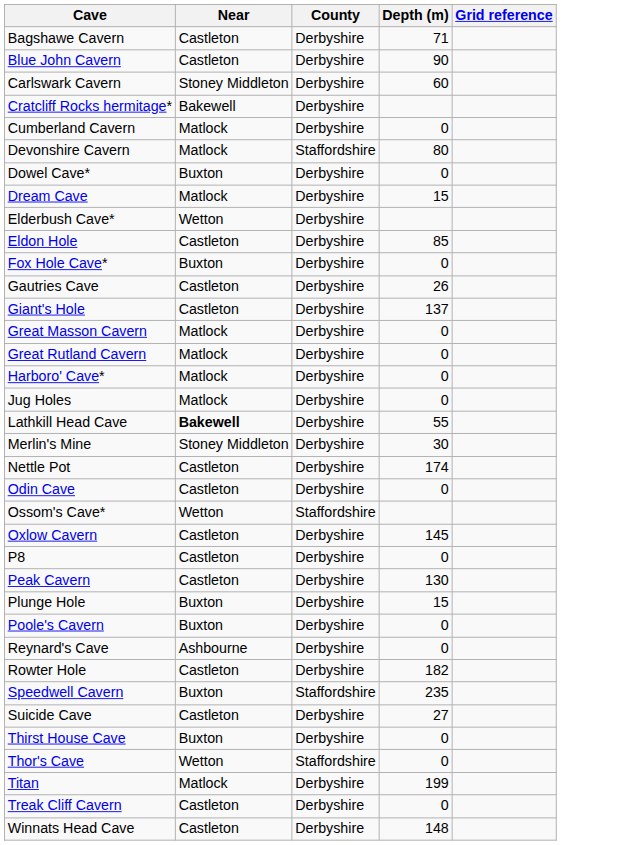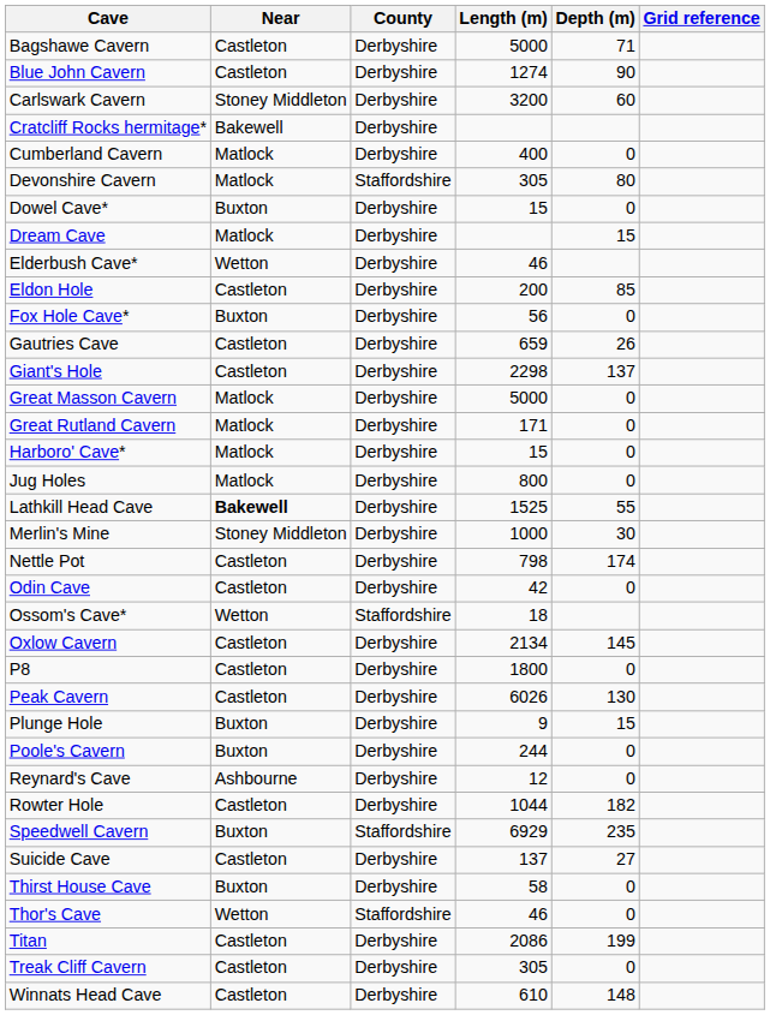 <table class="wikitable sortable">
 <tr>
 <th>Cave</th>
 <th>Near</th>
 <th>County</th>
+<th>Length (m)</th>
 <th>Depth (m)</th>
 <th><a href='#'>Grid reference</a></th>
 </tr>
 <tr>
 <td>Bagshawe Cavern</td>
 <td>Castleton</td>
 <td>Derbyshire</td>
+<td align="right">5000</td>
 <td align="right">71</td>
 <td></td>
 </tr>
 <tr>
 <td><a href='#'>Blue John Cavern</a></td>
 <td>Castleton</td>
 <td>Derbyshire</td>
+<td align="right">1274</td>
 <td align="right">90</td>
 <td></td>
 </tr>
 <tr>
 <td>Carlswark Cavern</td>
 <td>Stoney Middleton</td>
 <td>Derbyshire</td>
+<td align="right">3200</td>
 <td align="right">60</td>
 <td></td>
 </tr>
 <tr>
 <td><a href='#'>Cratcliff Rocks hermitage</a>* </td>
 <td>Bakewell</td>
 <td>Derbyshire</td>
 <td align="right"></td>
+<td align="right"></td>
 <td></td>
 </tr>
 <tr>
 <td>Cumberland Cavern</td>
 <td>Matlock</td>
 <td>Derbyshire</td>
+<td align="right">400</td>
 <td align="right">0</td>
 <td></td>
 </tr>
 <tr>
 <td>Devonshire Cavern</td>
 <td>Matlock</td>
 <td>Staffordshire</td>
+<td align="right">305</td>
 <td align="right">80</td>
 <td></td>
 </tr>
 <tr>
 <td>Dowel Cave* </td>
 <td>Buxton</td>
 <td>Derbyshire</td>
+<td align="right">15</td>
 <td align="right">0</td>
 <td></td>
 </tr>
 <tr>
 <td><a href='#'>Dream Cave</a></td>
 <td>Matlock</td>
 <td>Derbyshire</td>
+<td align="right"></td>
 <td align="right">15</td>
 <td></td>
 </tr>
 <tr>
 <td>Elderbush Cave* </td>
 <td>Wetton</td>
 <td>Derbyshire</td>
+<td align="right">46</td>
 <td align="right"></td>
 <td></td>
 </tr>
 <tr>
 <td><a href='#'>Eldon Hole</a></td>
 <td>Castleton</td>
 <td>Derbyshire</td>
+<td align="right">200</td>
 <td align="right">85</td>
 <td></td>
 </tr>
 <tr>
 <td><a href='#'>Fox Hole Cave</a>* </td>
 <td>Buxton</td>
 <td>Derbyshire</td>
+<td align="right">56</td>
 <td align="right">0</td>
 <td></td>
 </tr>
 <tr>
 <td>Gautries Cave</td>
 <td>Castleton</td>
 <td>Derbyshire</td>
+<td align="right">659</td>
 <td align="right">26</td>
 <td></td>
 </tr>
 <tr>
 <td><a href='#'>Giant's Hole</a></td>
 <td>Castleton</td>
 <td>Derbyshire</td>
+<td align="right">2298</td>
 <td align="right">137</td>
 <td></td>
 </tr>
 <tr>
 <td><a href='#'>Great Masson Cavern</a></td>
 <td>Matlock</td>
 <td>Derbyshire</td>
+<td align="right">5000</td>
 <td align="right">0</td>
 <td></td>
 </tr>
 <tr>
 <td><a href='#'>Great Rutland Cavern</a></td>
 <td>Matlock</td>
 <td>Derbyshire</td>
+<td align="right">171</td>
 <td align="right">0</td>
 <td></td>
 </tr>
 <tr>
 <td><a href='#'>Harboro' Cave</a>* </td>
 <td>Matlock</td>
 <td>Derbyshire</td>
+<td align="right">15</td>
 <td align="right">0</td>
 <td></td>
 </tr>
 <tr>
 <td>Jug Holes</td>
 <td>Matlock</td>
 <td>Derbyshire</td>
+<td align="right">800</td>
 <td align="right">0</td>
 <td></td>
 </tr>
 <tr>
 <td>Lathkill Head Cave</td>
 <td><strong>Bakewell</strong></td>
 <td>Derbyshire</td>
+<td align="right">1525</td>
 <td align="right">55</td>
 <td></td>
 </tr>
 <tr>
 <td>Merlin's Mine</td>
 <td>Stoney Middleton</td>
 <td>Derbyshire</td>
+<td align="right">1000</td>
 <td align="right">30</td>
 <td></td>
 </tr>
 <tr>
 <td>Nettle Pot</td>
 <td>Castleton</td>
 <td>Derbyshire</td>
+<td align="right">798</td>
 <td align="right">174</td>
 <td></td>
 </tr>
 <tr>
 <td><a href='#'>Odin Cave</a></td>
 <td>Castleton</td>
 <td>Derbyshire</td>
+<td align="right">42</td>
 <td align="right">0</td>
 <td></td>
 </tr>
 <tr>
 <td>Ossom's Cave* </td>
 <td>Wetton</td>
 <td>Staffordshire</td>
+<td align="right">18</td>
 <td align="right"></td>
 <td></td>
 </tr>
 <tr>
 <td><a href='#'>Oxlow Cavern</a></td>
 <td>Castleton</td>
 <td>Derbyshire</td>
+<td align="right">2134</td>
 <td align="right">145</td>
 <td></td>
 </tr>
 <tr>
 <td>P8</td>
 <td>Castleton</td>
 <td>Derbyshire</td>
+<td align="right">1800</td>
 <td align="right">0</td>
 <td></td>
 </tr>
 <tr>
 <td><a href='#'>Peak Cavern</a></td>
 <td>Castleton</td>
 <td>Derbyshire</td>
+<td align="right">6026</td>
 <td align="right">130</td>
 <td></td>
 </tr>
 <tr>
 <td>Plunge Hole</td>
 <td>Buxton</td>
 <td>Derbyshire</td>
+<td align="right">9</td>
 <td align="right">15</td>
 <td></td>
 </tr>
 <tr>
 <td><a href='#'>Poole's Cavern</a></td>
 <td>Buxton</td>
 <td>Derbyshire</td>
+<td align="right">244</td>
 <td align="right">0</td>
 <td></td>
 </tr>
 <tr>
 <td>Reynard's Cave</td>
 <td>Ashbourne</td>
 <td>Derbyshire</td>
+<td align="right">12</td>
 <td align="right">0</td>
 <td></td>
 </tr>
 <tr>
 <td>Rowter Hole</td>
 <td>Castleton</td>
 <td>Derbyshire</td>
+<td align="right">1044</td>
 <td align="right">182</td>
 <td></td>
 </tr>
 <tr>
 <td><a href='#'>Speedwell Cavern</a></td>
 <td>Buxton</td>
 <td>Staffordshire</td>
+<td align="right">6929</td>
 <td align="right">235</td>
 <td></td>
 </tr>
 <tr>
 <td>Suicide Cave</td>
 <td>Castleton</td>
 <td>Derbyshire</td>
+<td align="right">137</td>
 <td align="right">27</td>
 <td></td>
 </tr>
 <tr>
 <td><a href='#'>Thirst House Cave</a></td>
 <td>Buxton</td>
 <td>Derbyshire</td>
+<td align="right">58</td>
 <td align="right">0</td>
 <td></td>
 </tr>
 <tr>
 <td><a href='#'>Thor's Cave</a></td>
 <td>Wetton</td>
 <td>Staffordshire</td>
+<td align="right">46</td>
 <td align="right">0</td>
 <td></td>
 </tr>
 <tr>
 <td><a href='#'>Titan</a></td>
-<td>Matlock</td>
+<td>Castleton</td>
 <td>Derbyshire</td>
+<td align="right">2086</td>
 <td align="right">199</td>
 <td></td>
 </tr>
 <tr>
 <td><a href='#'>Treak Cliff Cavern</a></td>
 <td>Castleton</td>
 <td>Derbyshire</td>
+<td align="right">305</td>
 <td align="right">0</td>
 <td></td>
 </tr>
 <tr>
 <td>Winnats Head Cave</td>
 <td>Castleton</td>
 <td>Derbyshire</td>
+<td align="right">610</td>
 <td align="right">148</td>
 <td></td>
 </tr>
 </table>
